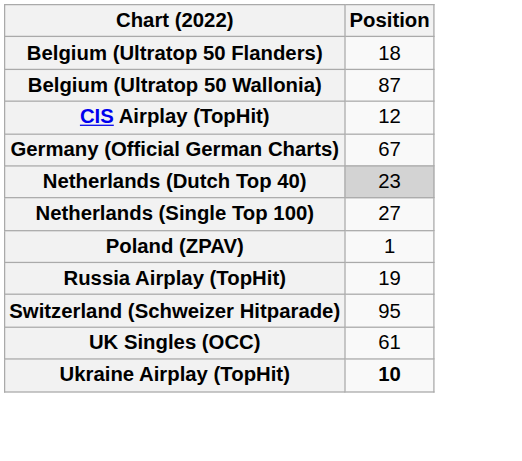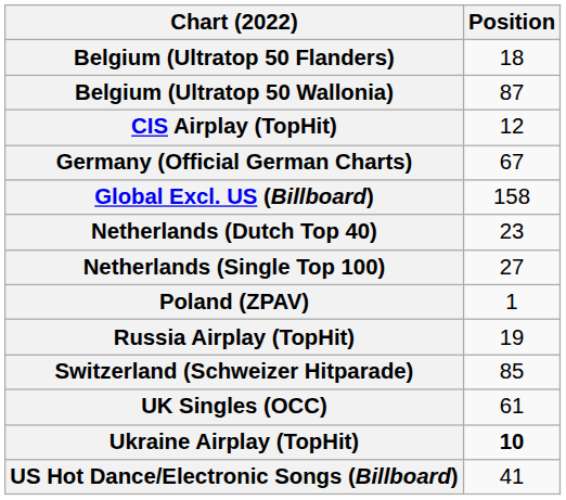 <table class="wikitable sortable plainrowheaders" style="text-align:center">
 <tr>
 <th scope="col">Chart (2022)</th>
 <th scope="col">Position</th>
 </tr>
 <tr>
 <th scope="row">Belgium (Ultratop 50 Flanders)</th>
 <td>18</td>
 </tr>
 <tr>
 <th scope="row">Belgium (Ultratop 50 Wallonia)</th>
 <td>87</td>
 </tr>
 <tr>
 <th scope="row"><a href='#'>CIS</a> Airplay (TopHit)</th>
 <td>12</td>
 </tr>
 <tr>
 <th scope="row">Germany (Official German Charts)</th>
 <td>67</td>
 </tr>
 <tr>
+<th scope="row"><a href='#'>Global Excl. US</a> (<em>Billboard</em>)</th>
+<td>158</td>
+</tr>
+<tr>
 <th scope="row">Netherlands (Dutch Top 40)</th>
-<td style="background: lightgrey;">23</td>
+<td>23</td>
 </tr>
 <tr>
 <th scope="row">Netherlands (Single Top 100)</th>
 <td>27</td>
 </tr>
 <tr>
 <th scope="row">Poland (ZPAV)</th>
 <td>1</td>
 </tr>
 <tr>
 <th scope="row">Russia Airplay (TopHit)</th>
 <td>19</td>
 </tr>
 <tr>
 <th scope="row">Switzerland (Schweizer Hitparade)</th>
-<td>95</td>
+<td>85</td>
 </tr>
 <tr>
 <th scope="row">UK Singles (OCC)</th>
 <td>61</td>
 </tr>
 <tr>
 <th scope="row">Ukraine Airplay (TopHit)</th>
 <td><strong>10</strong></td>
 </tr>
+<tr>
+<th scope="row">US Hot Dance/Electronic Songs (<em>Billboard</em>)</th>
+<td>41</td>
+</tr>
 </table>
